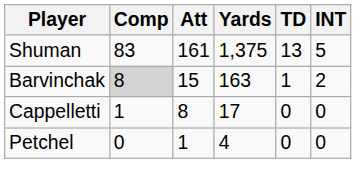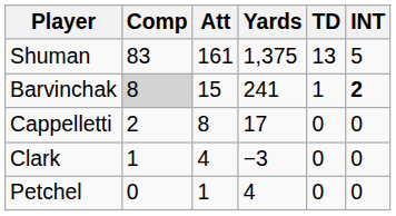 <table class="wikitable">
 <tr>
 <th>Player</th>
 <th>Comp</th>
 <th>Att</th>
 <th>Yards</th>
 <th>TD</th>
 <th>INT</th>
 </tr>
 <tr>
 <td>Shuman</td>
 <td>83</td>
 <td>161</td>
 <td>1,375</td>
 <td>13</td>
 <td>5</td>
 </tr>
 <tr>
 <td>Barvinchak</td>
 <td style="background: lightgrey;">8</td>
 <td>15</td>
-<td>163</td>
+<td>241</td>
 <td>1</td>
-<td>2</td>
+<td><strong>2</strong></td>
 </tr>
 <tr>
 <td>Cappelletti</td>
-<td>1</td>
+<td>2</td>
 <td>8</td>
 <td>17</td>
+<td>0</td>
+<td>0</td>
+</tr>
+<tr>
+<td>Clark</td>
+<td>1</td>
+<td>4</td>
+<td>−3</td>
 <td>0</td>
 <td>0</td>
 </tr>
 <tr>
 <td>Petchel</td>
 <td>0</td>
 <td>1</td>
 <td>4</td>
 <td>0</td>
 <td>0</td>
 </tr>
 </table>
